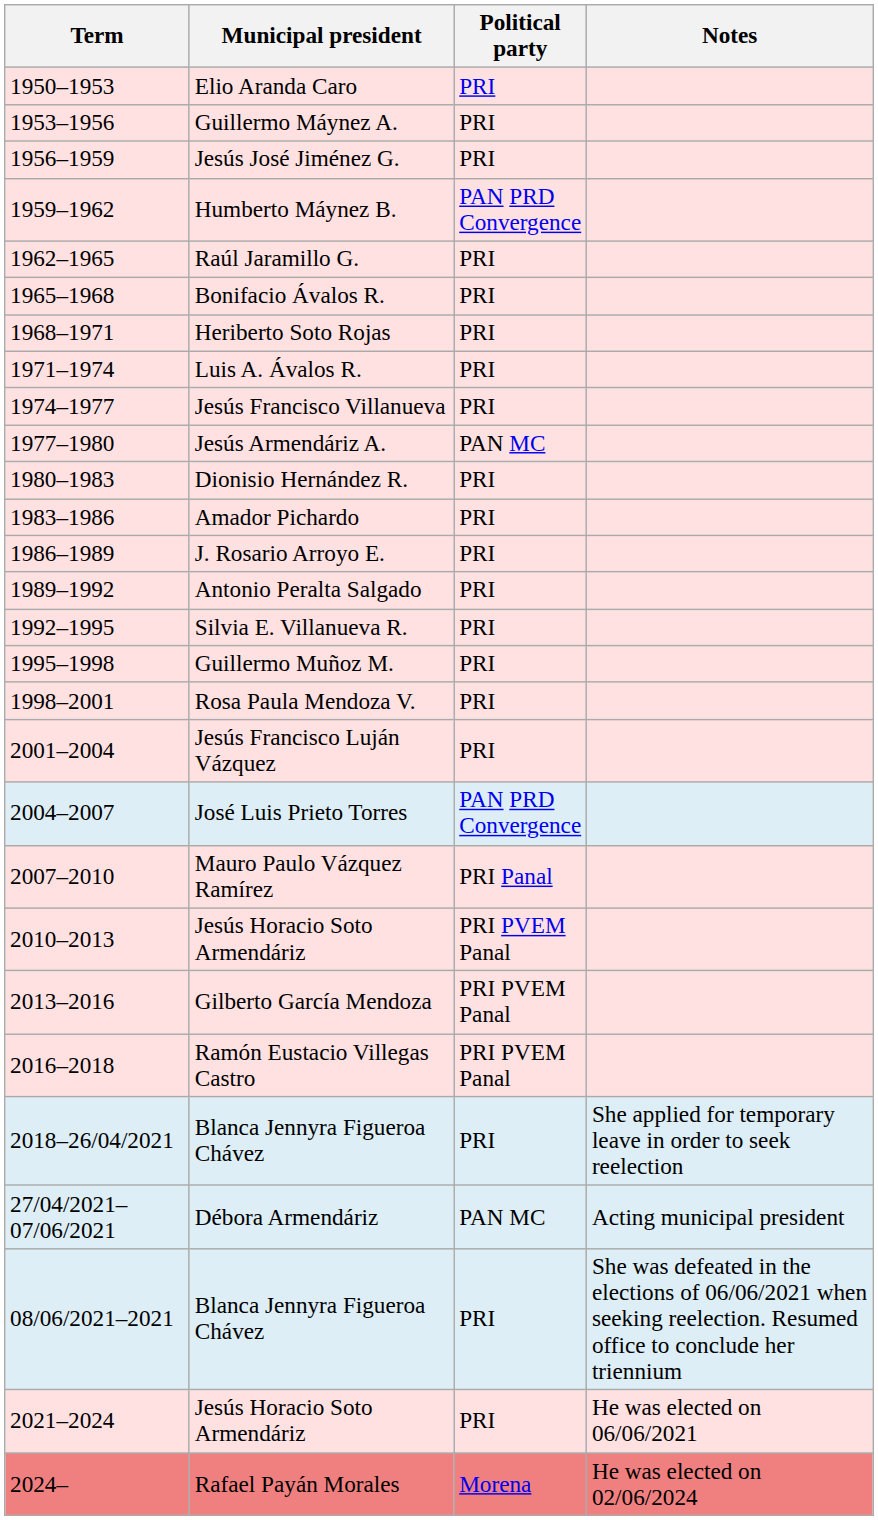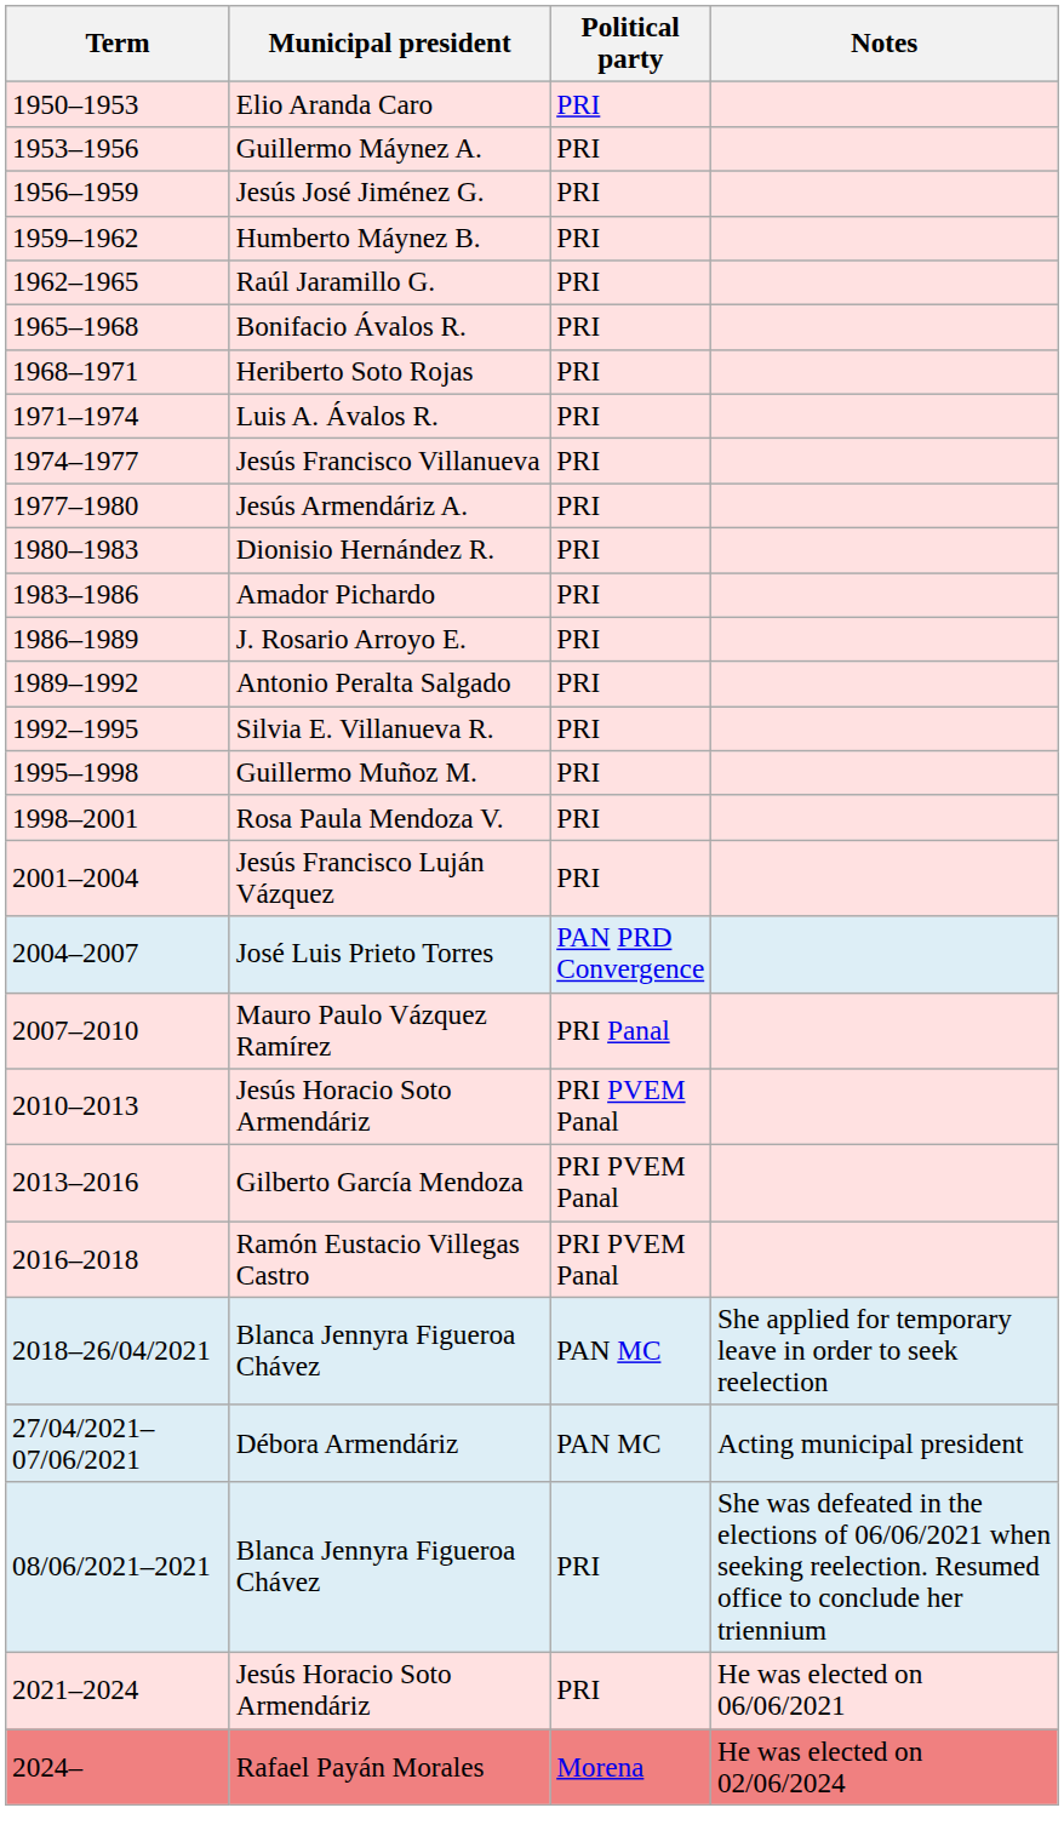 <table class=wikitable>
 <tr>
 <th width=120px>Term</th>
 <th width=175px>Municipal president</th>
 <th width=40px>Political party</th>
 <th width=190px>Notes</th>
 </tr>
 <tr style="background:#ffe1e1">
 <td>1950–1953</td>
 <td>Elio Aranda Caro</td>
 <td><a href='#'>PRI</a> </td>
 <td></td>
 </tr>
 <tr style="background:#ffe1e1">
 <td>1953–1956</td>
 <td>Guillermo Máynez A.</td>
 <td Institutional Revolutionary Party>PRI </td>
 <td></td>
 </tr>
 <tr style="background:#ffe1e1">
 <td>1956–1959</td>
 <td>Jesús José Jiménez G.</td>
 <td Institutional Revolutionary Party>PRI </td>
 <td></td>
 </tr>
 <tr style="background:#ffe1e1">
 <td>1959–1962</td>
 <td>Humberto Máynez B.</td>
-<td><a href='#'>PAN</a>  <a href='#'>PRD</a>  <a href='#'>Convergence</a> </td>
+<td Institutional Revolutionary Party>PRI </td>
 <td></td>
 </tr>
 <tr style="background:#ffe1e1">
 <td>1962–1965</td>
 <td>Raúl Jaramillo G.</td>
 <td Institutional Revolutionary Party>PRI </td>
 <td></td>
 </tr>
 <tr style="background:#ffe1e1">
 <td>1965–1968</td>
 <td>Bonifacio Ávalos R.</td>
 <td Institutional Revolutionary Party>PRI </td>
 <td></td>
 </tr>
 <tr style="background:#ffe1e1">
 <td>1968–1971</td>
 <td>Heriberto Soto Rojas</td>
 <td Institutional Revolutionary Party>PRI </td>
 <td></td>
 </tr>
 <tr style="background:#ffe1e1">
 <td>1971–1974</td>
 <td>Luis A. Ávalos R.</td>
 <td Institutional Revolutionary Party>PRI </td>
 <td></td>
 </tr>
 <tr style="background:#ffe1e1">
 <td>1974–1977</td>
 <td>Jesús Francisco Villanueva</td>
 <td Institutional Revolutionary Party>PRI </td>
 <td></td>
 </tr>
 <tr style="background:#ffe1e1">
 <td>1977–1980</td>
 <td>Jesús Armendáriz A.</td>
-<td National Action Party (Mexico)>PAN  <a href='#'>MC</a> </td>
+<td Institutional Revolutionary Party>PRI </td>
 <td></td>
 </tr>
 <tr style="background:#ffe1e1">
 <td>1980–1983</td>
 <td>Dionisio Hernández R.</td>
 <td Institutional Revolutionary Party>PRI </td>
 <td></td>
 </tr>
 <tr style="background:#ffe1e1">
 <td>1983–1986</td>
 <td>Amador Pichardo</td>
 <td Institutional Revolutionary Party>PRI </td>
 <td></td>
 </tr>
 <tr style="background:#ffe1e1">
 <td>1986–1989</td>
 <td>J. Rosario Arroyo E.</td>
 <td Institutional Revolutionary Party>PRI </td>
 <td></td>
 </tr>
 <tr style="background:#ffe1e1">
 <td>1989–1992</td>
 <td>Antonio Peralta Salgado</td>
 <td Institutional Revolutionary Party>PRI </td>
 <td></td>
 </tr>
 <tr style="background:#ffe1e1">
 <td>1992–1995</td>
 <td>Silvia E. Villanueva R.</td>
 <td Institutional Revolutionary Party>PRI </td>
 <td></td>
 </tr>
 <tr style="background:#ffe1e1">
 <td>1995–1998</td>
 <td>Guillermo Muñoz M.</td>
 <td Institutional Revolutionary Party>PRI </td>
 <td></td>
 </tr>
 <tr style="background:#ffe1e1">
 <td>1998–2001</td>
 <td>Rosa Paula Mendoza V.</td>
 <td Institutional Revolutionary Party>PRI </td>
 <td></td>
 </tr>
 <tr style="background:#ffe1e1">
 <td>2001–2004</td>
 <td>Jesús Francisco Luján Vázquez</td>
 <td Institutional Revolutionary Party>PRI </td>
 <td></td>
 </tr>
 <tr style="background:#DDEEF6">
 <td>2004–2007</td>
 <td>José Luis Prieto Torres</td>
 <td><a href='#'>PAN</a>  <a href='#'>PRD</a>  <a href='#'>Convergence</a> </td>
 <td></td>
 </tr>
 <tr style="background:#ffe1e1">
 <td>2007–2010</td>
 <td>Mauro Paulo Vázquez Ramírez</td>
 <td Institutional Revolutionary Party>PRI  <a href='#'>Panal</a> </td>
 <td></td>
 </tr>
 <tr style="background:#ffe1e1">
 <td>2010–2013</td>
 <td>Jesús Horacio Soto Armendáriz</td>
 <td Institutional Revolutionary Party>PRI  <a href='#'>PVEM</a> <br> Panal </td>
 <td></td>
 </tr>
 <tr style="background:#ffe1e1">
 <td>2013–2016</td>
 <td>Gilberto García Mendoza</td>
 <td Institutional Revolutionary Party>PRI  PVEM <br> Panal </td>
 <td></td>
 </tr>
 <tr style="background:#ffe1e1">
 <td>2016–2018</td>
 <td>Ramón Eustacio Villegas Castro</td>
 <td Institutional Revolutionary Party>PRI  PVEM <br> Panal </td>
 <td></td>
 </tr>
 <tr style="background:#DDEEF6">
 <td>2018–26/04/2021</td>
 <td>Blanca Jennyra Figueroa Chávez</td>
-<td Institutional Revolutionary Party>PRI </td>
+<td National Action Party (Mexico)>PAN  <a href='#'>MC</a> </td>
 <td>She applied for temporary leave  in order to seek reelection</td>
 </tr>
 <tr style="background:#DDEEF6">
 <td>27/04/2021–07/06/2021</td>
 <td>Débora Armendáriz</td>
 <td National Action Party (Mexico)>PAN  MC </td>
 <td>Acting municipal president</td>
 </tr>
 <tr style="background:#DDEEF6">
 <td>08/06/2021–2021</td>
 <td>Blanca Jennyra Figueroa Chávez</td>
 <td Institutional Revolutionary Party>PRI </td>
 <td>She was defeated in the elections of 06/06/2021 when seeking reelection. Resumed office to conclude her triennium</td>
 </tr>
 <tr style="background:#ffe1e1">
 <td>2021–2024</td>
 <td>Jesús Horacio Soto Armendáriz</td>
 <td Institutional Revolutionary Party>PRI </td>
 <td>He was elected on 06/06/2021</td>
 </tr>
 <tr style="background:#f08080;">
 <td>2024–</td>
 <td>Rafael Payán Morales</td>
 <td><a href='#'>Morena</a> </td>
 <td>He was elected on 02/06/2024</td>
 </tr>
 </table>
